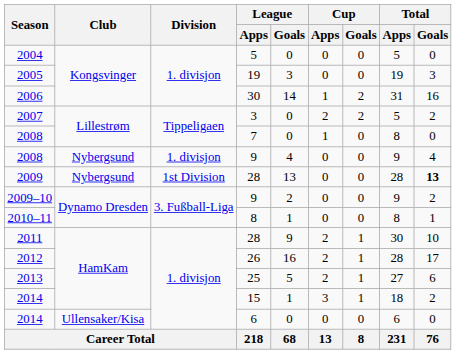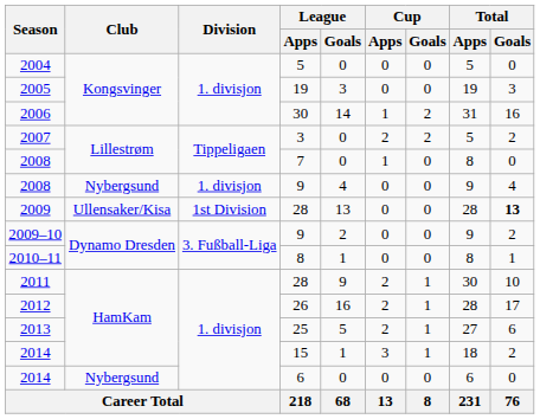 <table class="wikitable" style="text-align: center;">
 <tr>
 <th rowspan="2">Season</th>
 <th rowspan="2">Club</th>
 <th rowspan="2">Division</th>
 <th colspan="2">League</th>
 <th colspan="2">Cup</th>
 <th colspan="2">Total</th>
 </tr>
 <tr>
 <th>Apps</th>
 <th>Goals</th>
 <th>Apps</th>
 <th>Goals</th>
 <th>Apps</th>
 <th>Goals</th>
 </tr>
 <tr>
 <td><a href='#'>2004</a></td>
 <td rowspan="3" valign="center"><a href='#'>Kongsvinger</a></td>
 <td rowspan="3" valign="center"><a href='#'>1. divisjon</a></td>
 <td>5</td>
 <td>0</td>
 <td>0</td>
 <td>0</td>
 <td>5</td>
 <td>0</td>
 </tr>
 <tr>
 <td><a href='#'>2005</a></td>
 <td>19</td>
 <td>3</td>
 <td>0</td>
 <td>0</td>
 <td>19</td>
 <td>3</td>
 </tr>
 <tr>
 <td><a href='#'>2006</a></td>
 <td>30</td>
 <td>14</td>
 <td>1</td>
 <td>2</td>
 <td>31</td>
 <td>16</td>
 </tr>
 <tr>
 <td><a href='#'>2007</a></td>
 <td rowspan="2" valign="center"><a href='#'>Lillestrøm</a></td>
 <td rowspan="2" valign="center"><a href='#'>Tippeligaen</a></td>
 <td>3</td>
 <td>0</td>
 <td>2</td>
 <td>2</td>
 <td>5</td>
 <td>2</td>
 </tr>
 <tr>
 <td><a href='#'>2008</a></td>
 <td>7</td>
 <td>0</td>
 <td>1</td>
 <td>0</td>
 <td>8</td>
 <td>0</td>
 </tr>
 <tr>
 <td><a href='#'>2008</a></td>
 <td rowspan="1" valign="center"><a href='#'>Nybergsund</a></td>
 <td rowspan="1" valign="center"><a href='#'>1. divisjon</a></td>
 <td>9</td>
 <td>4</td>
 <td>0</td>
 <td>0</td>
 <td>9</td>
 <td>4</td>
 </tr>
 <tr>
 <td><a href='#'>2009</a></td>
-<td rowspan="1" valign="center"><a href='#'>Nybergsund</a></td>
+<td rowspan="1" valign="center"><a href='#'>Ullensaker/Kisa</a></td>
 <td rowspan="1" valign="center"><a href='#'>1st Division</a></td>
 <td>28</td>
 <td>13</td>
 <td>0</td>
 <td>0</td>
 <td>28</td>
 <td><strong>13</strong></td>
 </tr>
 <tr>
 <td><a href='#'>2009–10</a></td>
 <td rowspan="2" valign="center"><a href='#'>Dynamo Dresden</a></td>
 <td rowspan="2" valign="center"><a href='#'>3. Fußball-Liga</a></td>
 <td>9</td>
 <td>2</td>
 <td>0</td>
 <td>0</td>
 <td>9</td>
 <td>2</td>
 </tr>
 <tr>
 <td><a href='#'>2010–11</a></td>
 <td>8</td>
 <td>1</td>
 <td>0</td>
 <td>0</td>
 <td>8</td>
 <td>1</td>
 </tr>
 <tr>
 <td><a href='#'>2011</a></td>
 <td rowspan="4" valign="center"><a href='#'>HamKam</a></td>
 <td rowspan="5" valign="center"><a href='#'>1. divisjon</a></td>
 <td>28</td>
 <td>9</td>
 <td>2</td>
 <td>1</td>
 <td>30</td>
 <td>10</td>
 </tr>
 <tr>
 <td><a href='#'>2012</a></td>
 <td>26</td>
 <td>16</td>
 <td>2</td>
 <td>1</td>
 <td>28</td>
 <td>17</td>
 </tr>
 <tr>
 <td><a href='#'>2013</a></td>
 <td>25</td>
 <td>5</td>
 <td>2</td>
 <td>1</td>
 <td>27</td>
 <td>6</td>
 </tr>
 <tr>
 <td><a href='#'>2014</a></td>
 <td>15</td>
 <td>1</td>
 <td>3</td>
 <td>1</td>
 <td>18</td>
 <td>2</td>
 </tr>
 <tr>
 <td><a href='#'>2014</a></td>
-<td rowspan="1" valign="center"><a href='#'>Ullensaker/Kisa</a></td>
+<td rowspan="1" valign="center"><a href='#'>Nybergsund</a></td>
 <td>6</td>
 <td>0</td>
 <td>0</td>
 <td>0</td>
 <td>6</td>
 <td>0</td>
 </tr>
 <tr>
 <th colspan="3">Career Total</th>
 <th>218</th>
 <th>68</th>
 <th>13</th>
 <th>8</th>
 <th>231</th>
 <th>76</th>
 </tr>
 </table>
